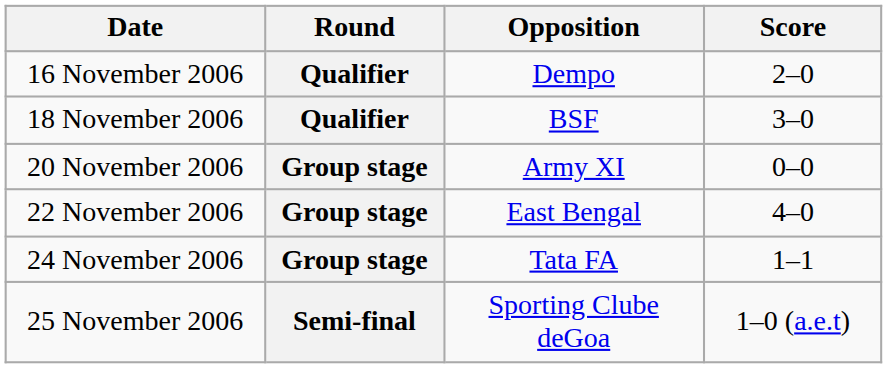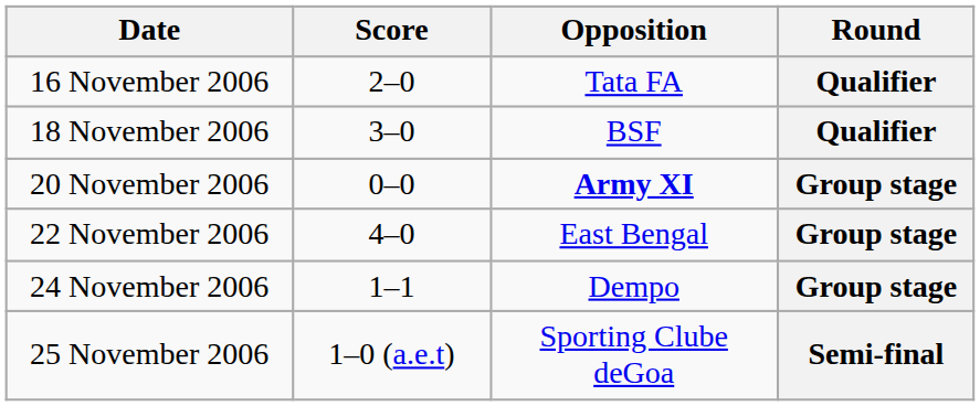 <table class="wikitable plainrowheaders" style="text-align:center;margin-left:1em;float:right; font-size:85%;">
 <tr>
 <th scope="col" width="120">Date</th>
+<th scope="col" width="80">Score</th>
+<th scope="col" width="120">Opposition</th>
 <th scope="col" width="80">Round</th>
-<th scope="col" width="120">Opposition</th>
-<th scope="col" width="80">Score</th>
 </tr>
 <tr>
 <td>16 November 2006</td>
+<td>2–0</td>
+<td><a href='#'>Tata FA</a></td>
 <th scope="row" style="text-align:center">Qualifier</th>
-<td><a href='#'>Dempo</a></td>
-<td>2–0</td>
 </tr>
 <tr>
 <td>18 November 2006</td>
+<td>3–0</td>
+<td><a href='#'>BSF</a></td>
 <th scope="row" style="text-align:center">Qualifier</th>
-<td><a href='#'>BSF</a></td>
-<td>3–0</td>
 </tr>
 <tr>
 <td>20 November 2006</td>
+<td>0–0</td>
+<td><strong><a href='#'>Army XI</a></strong></td>
 <th scope="row" style="text-align:center">Group stage</th>
-<td><a href='#'>Army XI</a></td>
-<td>0–0</td>
 </tr>
 <tr>
 <td>22 November 2006</td>
+<td>4–0</td>
+<td><a href='#'>East Bengal</a></td>
 <th scope="row" style="text-align:center">Group stage</th>
-<td><a href='#'>East Bengal</a></td>
-<td>4–0</td>
 </tr>
 <tr>
 <td>24 November 2006</td>
+<td>1–1</td>
+<td><a href='#'>Dempo</a></td>
 <th scope="row" style="text-align:center">Group stage</th>
-<td><a href='#'>Tata FA</a></td>
-<td>1–1</td>
 </tr>
 <tr>
 <td>25 November 2006</td>
+<td>1–0 (<a href='#'>a.e.t</a>)</td>
+<td><a href='#'>Sporting Clube deGoa</a></td>
 <th scope="row" style="text-align:center">Semi-final</th>
-<td><a href='#'>Sporting Clube deGoa</a></td>
-<td>1–0 (<a href='#'>a.e.t</a>)</td>
 </tr>
 </table>
